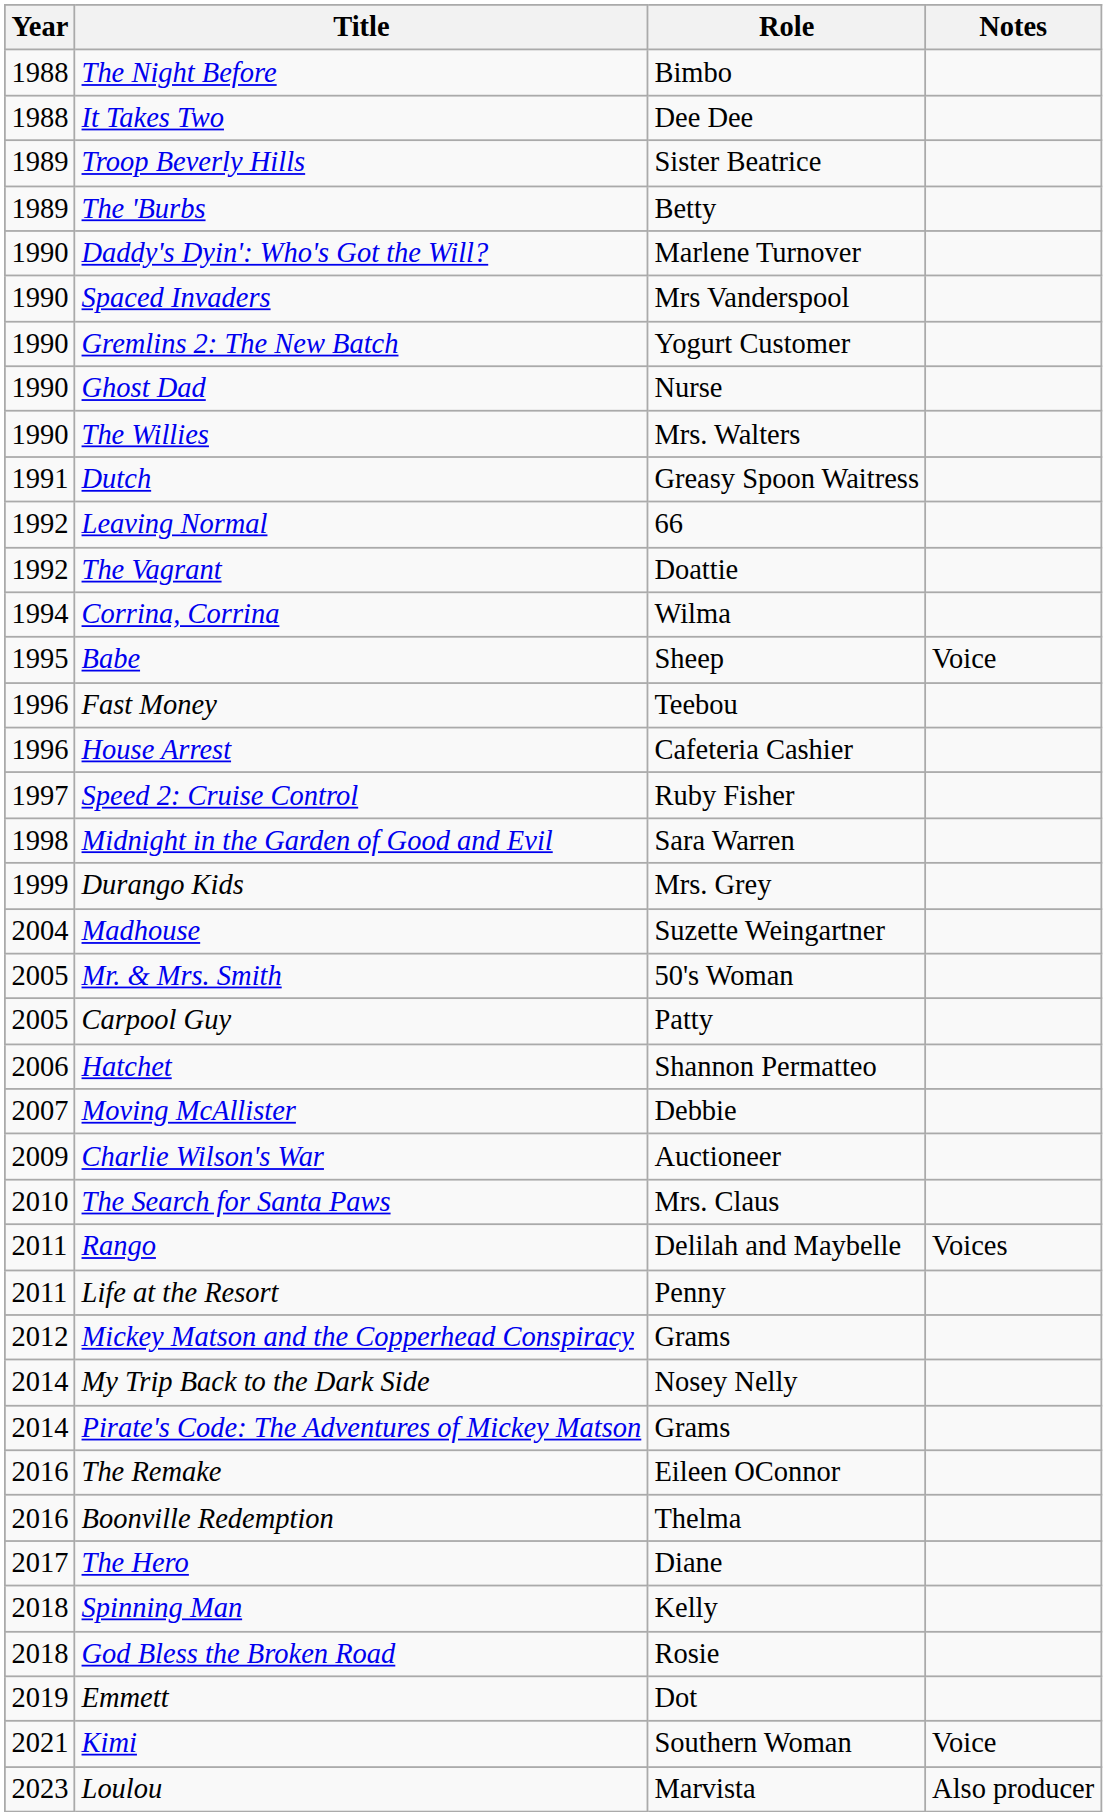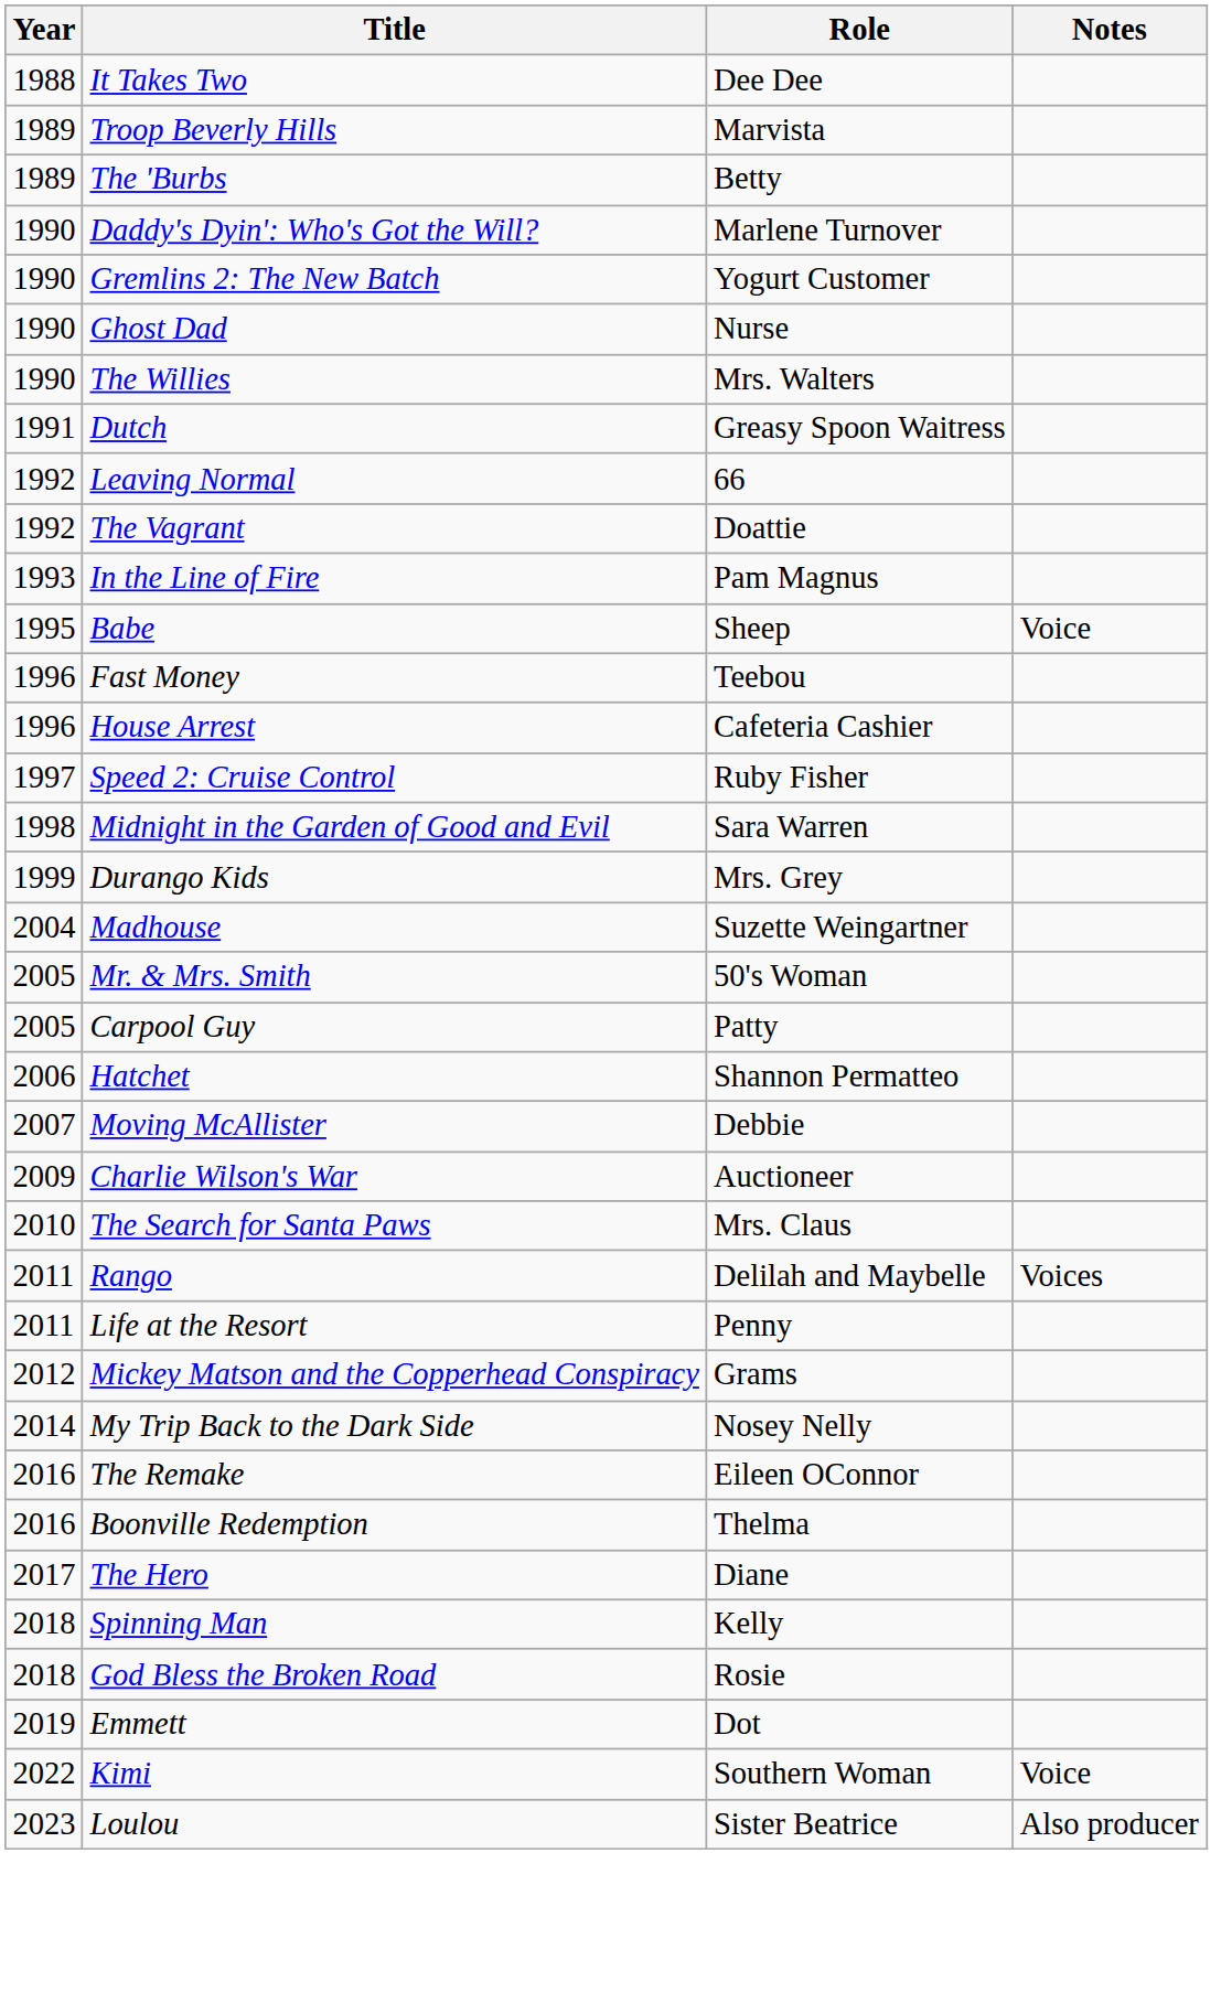 <table class="wikitable sortable">
 <tr>
 <th>Year</th>
 <th>Title</th>
 <th>Role</th>
 <th>Notes</th>
-</tr>
-<tr>
-<td>1988</td>
-<td><em><a href='#'>The Night Before</a></em></td>
-<td>Bimbo</td>
-<td></td>
 </tr>
 <tr>
 <td>1988</td>
 <td><em><a href='#'>It Takes Two</a></em></td>
 <td>Dee Dee</td>
 <td></td>
 </tr>
 <tr>
 <td>1989</td>
 <td><em><a href='#'>Troop Beverly Hills</a></em></td>
-<td>Sister Beatrice</td>
+<td>Marvista</td>
 <td></td>
 </tr>
 <tr>
 <td>1989</td>
 <td><em><a href='#'>The 'Burbs</a></em></td>
 <td>Betty</td>
 <td></td>
 </tr>
 <tr>
 <td>1990</td>
 <td><em><a href='#'>Daddy's Dyin': Who's Got the Will?</a></em></td>
 <td>Marlene Turnover</td>
-<td></td>
-</tr>
-<tr>
-<td>1990</td>
-<td><em><a href='#'>Spaced Invaders</a></em></td>
-<td>Mrs Vanderspool</td>
 <td></td>
 </tr>
 <tr>
 <td>1990</td>
 <td><em><a href='#'>Gremlins 2: The New Batch</a></em></td>
 <td>Yogurt Customer</td>
 <td></td>
 </tr>
 <tr>
 <td>1990</td>
 <td><em><a href='#'>Ghost Dad</a></em></td>
 <td>Nurse</td>
 <td></td>
 </tr>
 <tr>
 <td>1990</td>
 <td><em><a href='#'>The Willies</a></em></td>
 <td>Mrs. Walters</td>
 <td></td>
 </tr>
 <tr>
 <td>1991</td>
 <td><em><a href='#'>Dutch</a></em></td>
 <td>Greasy Spoon Waitress</td>
 <td></td>
 </tr>
 <tr>
 <td>1992</td>
 <td><em><a href='#'>Leaving Normal</a></em></td>
 <td>66</td>
 <td></td>
 </tr>
 <tr>
 <td>1992</td>
 <td><em><a href='#'>The Vagrant</a></em></td>
 <td>Doattie</td>
 <td></td>
 </tr>
 <tr>
-<td>1994</td>
-<td><em><a href='#'>Corrina, Corrina</a></em></td>
-<td>Wilma</td>
+<td>1993</td>
+<td><em><a href='#'>In the Line of Fire</a></em></td>
+<td>Pam Magnus</td>
 <td></td>
 </tr>
 <tr>
 <td>1995</td>
 <td><em><a href='#'>Babe</a></em></td>
 <td>Sheep</td>
 <td>Voice</td>
 </tr>
 <tr>
 <td>1996</td>
 <td><em>Fast Money</em></td>
 <td>Teebou</td>
 <td></td>
 </tr>
 <tr>
 <td>1996</td>
 <td><em><a href='#'>House Arrest</a></em></td>
 <td>Cafeteria Cashier</td>
 <td></td>
 </tr>
 <tr>
 <td>1997</td>
 <td><em><a href='#'>Speed 2: Cruise Control</a></em></td>
 <td>Ruby Fisher</td>
 <td></td>
 </tr>
 <tr>
 <td>1998</td>
 <td><em><a href='#'>Midnight in the Garden of Good and Evil</a></em></td>
 <td>Sara Warren</td>
 <td></td>
 </tr>
 <tr>
 <td>1999</td>
 <td><em>Durango Kids</em></td>
 <td>Mrs. Grey</td>
 <td></td>
 </tr>
 <tr>
 <td>2004</td>
 <td><em><a href='#'>Madhouse</a></em></td>
 <td>Suzette Weingartner</td>
 <td></td>
 </tr>
 <tr>
 <td>2005</td>
 <td><em><a href='#'>Mr. & Mrs. Smith</a></em></td>
 <td>50's Woman</td>
 <td></td>
 </tr>
 <tr>
 <td>2005</td>
 <td><em>Carpool Guy</em></td>
 <td>Patty</td>
 <td></td>
 </tr>
 <tr>
 <td>2006</td>
 <td><em><a href='#'>Hatchet</a></em></td>
 <td>Shannon Permatteo</td>
 <td></td>
 </tr>
 <tr>
 <td>2007</td>
 <td><em><a href='#'>Moving McAllister</a></em></td>
 <td>Debbie</td>
 <td></td>
 </tr>
 <tr>
 <td>2009</td>
 <td><em><a href='#'>Charlie Wilson's War</a></em></td>
 <td>Auctioneer</td>
 <td></td>
 </tr>
 <tr>
 <td>2010</td>
 <td><em><a href='#'>The Search for Santa Paws</a></em></td>
 <td>Mrs. Claus</td>
 <td></td>
 </tr>
 <tr>
 <td>2011</td>
 <td><em><a href='#'>Rango</a></em></td>
 <td>Delilah and Maybelle</td>
 <td>Voices</td>
 </tr>
 <tr>
 <td>2011</td>
 <td><em>Life at the Resort</em></td>
 <td>Penny</td>
 <td></td>
 </tr>
 <tr>
 <td>2012</td>
 <td><em><a href='#'>Mickey Matson and the Copperhead Conspiracy</a></em></td>
 <td>Grams</td>
 <td></td>
 </tr>
 <tr>
 <td>2014</td>
 <td><em>My Trip Back to the Dark Side</em></td>
 <td>Nosey Nelly</td>
 <td></td>
 </tr>
 <tr>
-<td>2014</td>
-<td><em><a href='#'>Pirate's Code: The Adventures of Mickey Matson</a></em></td>
-<td>Grams</td>
-<td></td>
-</tr>
-<tr>
 <td>2016</td>
 <td><em>The Remake</em></td>
 <td>Eileen OConnor</td>
 <td></td>
 </tr>
 <tr>
 <td>2016</td>
 <td><em>Boonville Redemption</em></td>
 <td>Thelma</td>
 <td></td>
 </tr>
 <tr>
 <td>2017</td>
 <td><em><a href='#'>The Hero</a></em></td>
 <td>Diane</td>
 <td></td>
 </tr>
 <tr>
 <td>2018</td>
 <td><em><a href='#'>Spinning Man</a></em></td>
 <td>Kelly</td>
 <td></td>
 </tr>
 <tr>
 <td>2018</td>
 <td><em><a href='#'>God Bless the Broken Road</a></em></td>
 <td>Rosie</td>
 <td></td>
 </tr>
 <tr>
 <td>2019</td>
 <td><em>Emmett</em></td>
 <td>Dot</td>
 <td></td>
 </tr>
 <tr>
-<td>2021</td>
+<td>2022</td>
 <td><em><a href='#'>Kimi</a></em></td>
 <td>Southern Woman</td>
 <td>Voice</td>
 </tr>
 <tr>
 <td>2023</td>
 <td><em>Loulou</em></td>
-<td>Marvista</td>
+<td>Sister Beatrice</td>
 <td>Also producer</td>
 </tr>
 </table>
